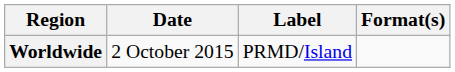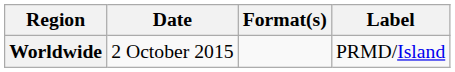 <table class="wikitable plainrowheaders">
 <tr>
 <th scope="col">Region</th>
 <th scope="col">Date</th>
+<th scope="col">Format(s)</th>
 <th scope="col">Label</th>
-<th scope="col">Format(s)</th>
 </tr>
 <tr>
 <th scope="row">Worldwide</th>
 <td>2 October 2015</td>
+<td></td>
 <td>PRMD/<a href='#'>Island</a></td>
-<td></td>
 </tr>
 </table>
